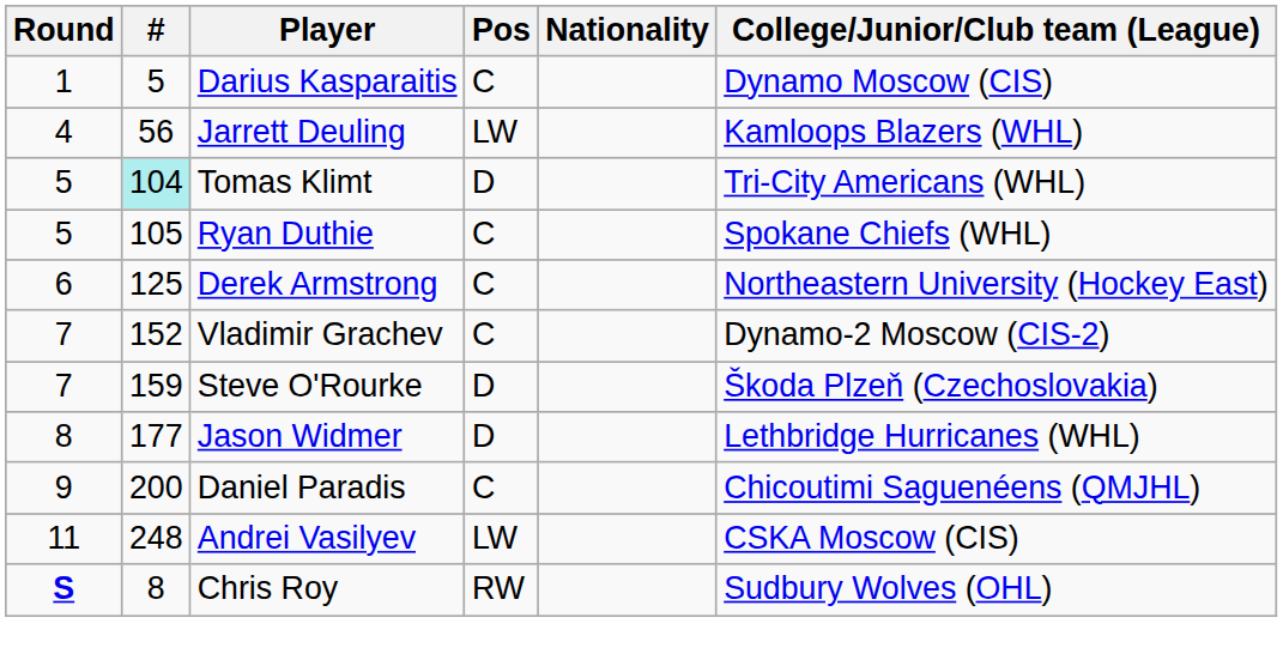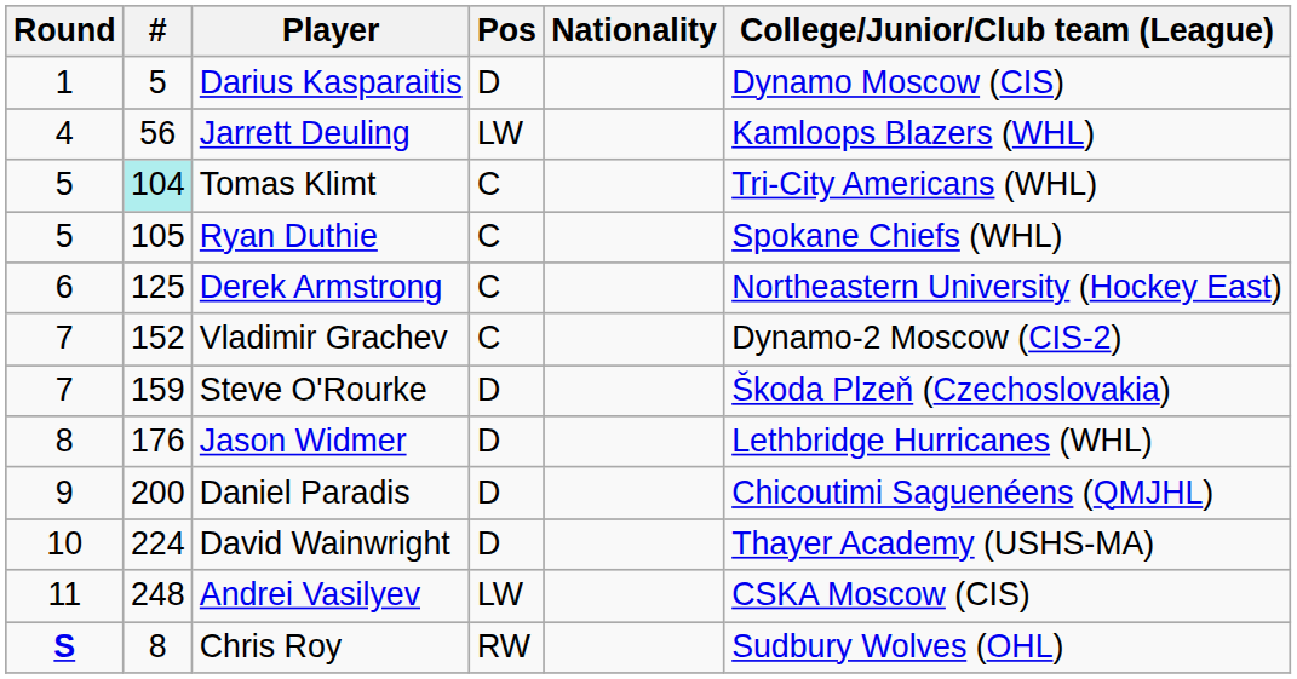 <table class="wikitable">
 <tr>
 <th>Round</th>
 <th>#</th>
 <th>Player</th>
 <th>Pos</th>
 <th>Nationality</th>
 <th>College/Junior/Club team (League)</th>
 </tr>
 <tr>
 <td style="text-align:center;">1</td>
 <td style="text-align:center;">5</td>
 <td><a href='#'>Darius Kasparaitis</a></td>
-<td>C</td>
+<td>D</td>
 <td></td>
 <td><a href='#'>Dynamo Moscow</a> (<a href='#'>CIS</a>)</td>
 </tr>
 <tr>
 <td style="text-align:center;">4</td>
 <td style="text-align:center;">56</td>
 <td><a href='#'>Jarrett Deuling</a></td>
 <td>LW</td>
 <td></td>
 <td><a href='#'>Kamloops Blazers</a> (<a href='#'>WHL</a>)</td>
 </tr>
 <tr>
 <td style="text-align:center;">5</td>
 <td style="background: paleturquoise; text-align:center;">104</td>
 <td>Tomas Klimt</td>
-<td>D</td>
+<td>C</td>
 <td></td>
 <td><a href='#'>Tri-City Americans</a> (WHL)</td>
 </tr>
 <tr>
 <td style="text-align:center;">5</td>
 <td style="text-align:center;">105</td>
 <td><a href='#'>Ryan Duthie</a></td>
 <td>C</td>
 <td></td>
 <td><a href='#'>Spokane Chiefs</a> (WHL)</td>
 </tr>
 <tr>
 <td style="text-align:center;">6</td>
 <td style="text-align:center;">125</td>
 <td><a href='#'>Derek Armstrong</a></td>
 <td>C</td>
 <td></td>
 <td><a href='#'>Northeastern University</a> (<a href='#'>Hockey East</a>)</td>
 </tr>
 <tr>
 <td style="text-align:center;">7</td>
 <td style="text-align:center;">152</td>
 <td>Vladimir Grachev</td>
 <td>C</td>
 <td></td>
 <td>Dynamo-2 Moscow (<a href='#'>CIS-2</a>)</td>
 </tr>
 <tr>
 <td style="text-align:center;">7</td>
 <td style="text-align:center;">159</td>
 <td>Steve O'Rourke</td>
 <td>D</td>
 <td></td>
 <td><a href='#'>Škoda Plzeň</a> (<a href='#'>Czechoslovakia</a>)</td>
 </tr>
 <tr>
 <td style="text-align:center;">8</td>
-<td style="text-align:center;">177</td>
+<td style="text-align:center;">176</td>
 <td><a href='#'>Jason Widmer</a></td>
 <td>D</td>
 <td></td>
 <td><a href='#'>Lethbridge Hurricanes</a> (WHL)</td>
 </tr>
 <tr>
 <td style="text-align:center;">9</td>
 <td style="text-align:center;">200</td>
 <td>Daniel Paradis</td>
-<td>C</td>
+<td>D</td>
 <td></td>
 <td><a href='#'>Chicoutimi Saguenéens</a> (<a href='#'>QMJHL</a>)</td>
+</tr>
+<tr>
+<td style="text-align:center;">10</td>
+<td style="text-align:center;">224</td>
+<td>David Wainwright</td>
+<td>D</td>
+<td></td>
+<td><a href='#'>Thayer Academy</a> (USHS-MA)</td>
 </tr>
 <tr>
 <td style="text-align:center;">11</td>
 <td style="text-align:center;">248</td>
 <td><a href='#'>Andrei Vasilyev</a></td>
 <td>LW</td>
 <td></td>
 <td><a href='#'>CSKA Moscow</a> (CIS)</td>
 </tr>
 <tr>
 <td style="text-align:center;"><strong><a href='#'>S</a></strong></td>
 <td style="text-align:center;">8</td>
 <td>Chris Roy</td>
 <td>RW</td>
 <td></td>
 <td><a href='#'>Sudbury Wolves</a> (<a href='#'>OHL</a>)</td>
 </tr>
 </table>
